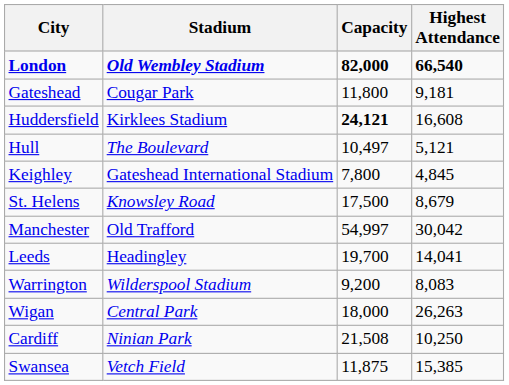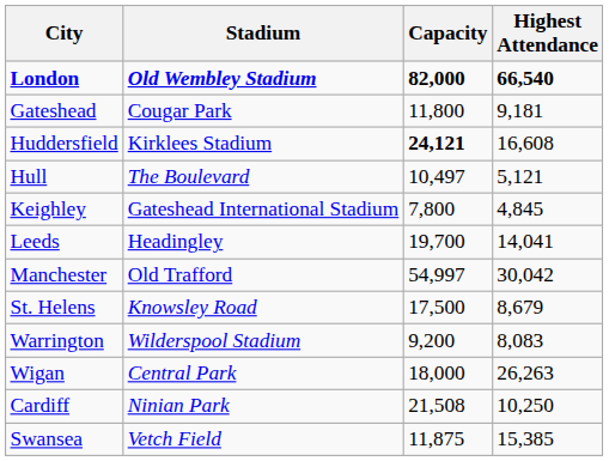 <table class = "wikitable">
 <tr>
 <th>City</th>
 <th>Stadium</th>
 <th>Capacity</th>
 <th>Highest<br>Attendance</th>
 </tr>
 <tr>
 <td> <strong><a href='#'>London</a></strong></td>
 <td><strong><em><a href='#'>Old Wembley Stadium</a></em></strong></td>
 <td><strong>82,000</strong></td>
 <td><strong>66,540</strong></td>
 </tr>
 <tr>
 <td> <a href='#'>Gateshead</a></td>
 <td><a href='#'>Cougar Park</a></td>
 <td>11,800</td>
 <td>9,181</td>
 </tr>
 <tr>
 <td> <a href='#'>Huddersfield</a></td>
 <td><a href='#'>Kirklees Stadium</a></td>
 <td><strong>24,121</strong></td>
 <td>16,608</td>
 </tr>
 <tr>
 <td> <a href='#'>Hull</a></td>
 <td><em><a href='#'>The Boulevard</a></em></td>
 <td>10,497</td>
 <td>5,121</td>
 </tr>
 <tr>
 <td> <a href='#'>Keighley</a></td>
 <td><a href='#'>Gateshead International Stadium</a></td>
 <td>7,800</td>
 <td>4,845</td>
 </tr>
 <tr>
-<td> <a href='#'>St. Helens</a></td>
-<td><em><a href='#'>Knowsley Road</a></em></td>
-<td>17,500</td>
-<td>8,679</td>
+<td> <a href='#'>Leeds</a></td>
+<td><a href='#'>Headingley</a></td>
+<td>19,700</td>
+<td>14,041</td>
 </tr>
 <tr>
 <td> <a href='#'>Manchester</a></td>
 <td><a href='#'>Old Trafford</a></td>
 <td>54,997</td>
 <td>30,042</td>
 </tr>
 <tr>
-<td> <a href='#'>Leeds</a></td>
-<td><a href='#'>Headingley</a></td>
-<td>19,700</td>
-<td>14,041</td>
+<td> <a href='#'>St. Helens</a></td>
+<td><em><a href='#'>Knowsley Road</a></em></td>
+<td>17,500</td>
+<td>8,679</td>
 </tr>
 <tr>
 <td> <a href='#'>Warrington</a></td>
 <td><em><a href='#'>Wilderspool Stadium</a></em></td>
 <td>9,200</td>
 <td>8,083</td>
 </tr>
 <tr>
 <td> <a href='#'>Wigan</a></td>
 <td><em><a href='#'>Central Park</a></em></td>
 <td>18,000</td>
 <td>26,263</td>
 </tr>
 <tr>
 <td> <a href='#'>Cardiff</a></td>
 <td><em><a href='#'>Ninian Park</a></em></td>
 <td>21,508</td>
 <td>10,250</td>
 </tr>
 <tr>
 <td> <a href='#'>Swansea</a></td>
 <td><em><a href='#'>Vetch Field</a></em></td>
 <td>11,875</td>
 <td>15,385</td>
 </tr>
 </table>
